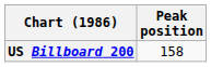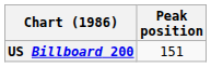 <table class="wikitable plainrowheaders" style="text-align:center">
 <tr>
 <th scope="col">Chart (1986)</th>
 <th scope="col">Peak<br>position</th>
 </tr>
 <tr>
 <th scope="row">US <a href='#'><em>Billboard</em> 200</a></th>
-<td>158</td>
+<td>151</td>
 </tr>
 </table>
